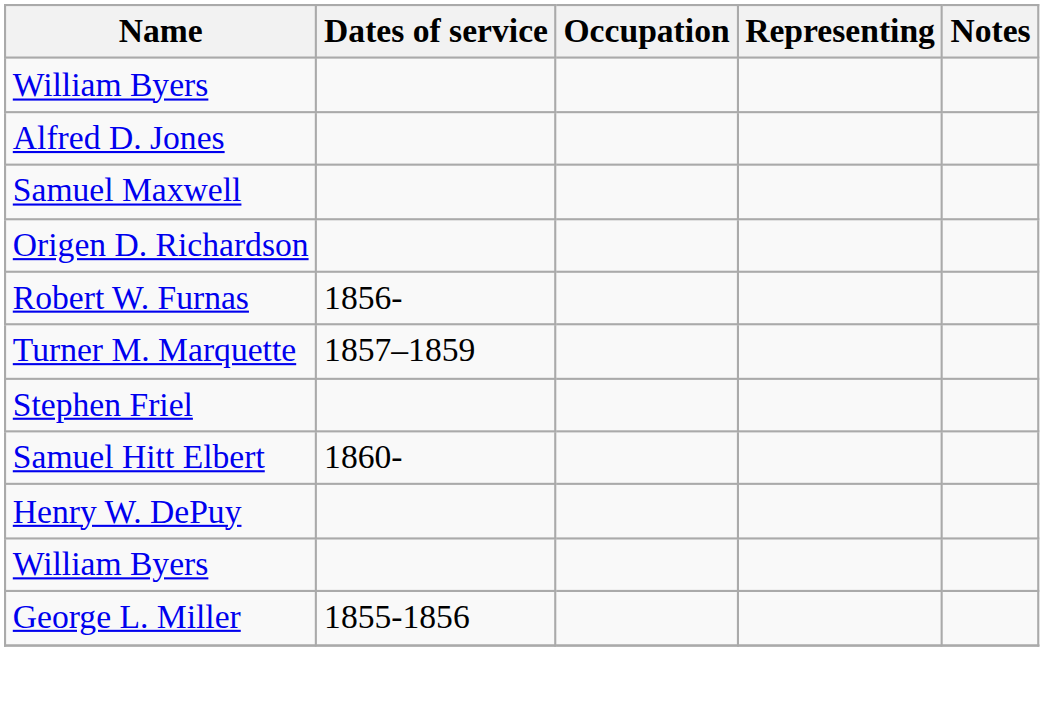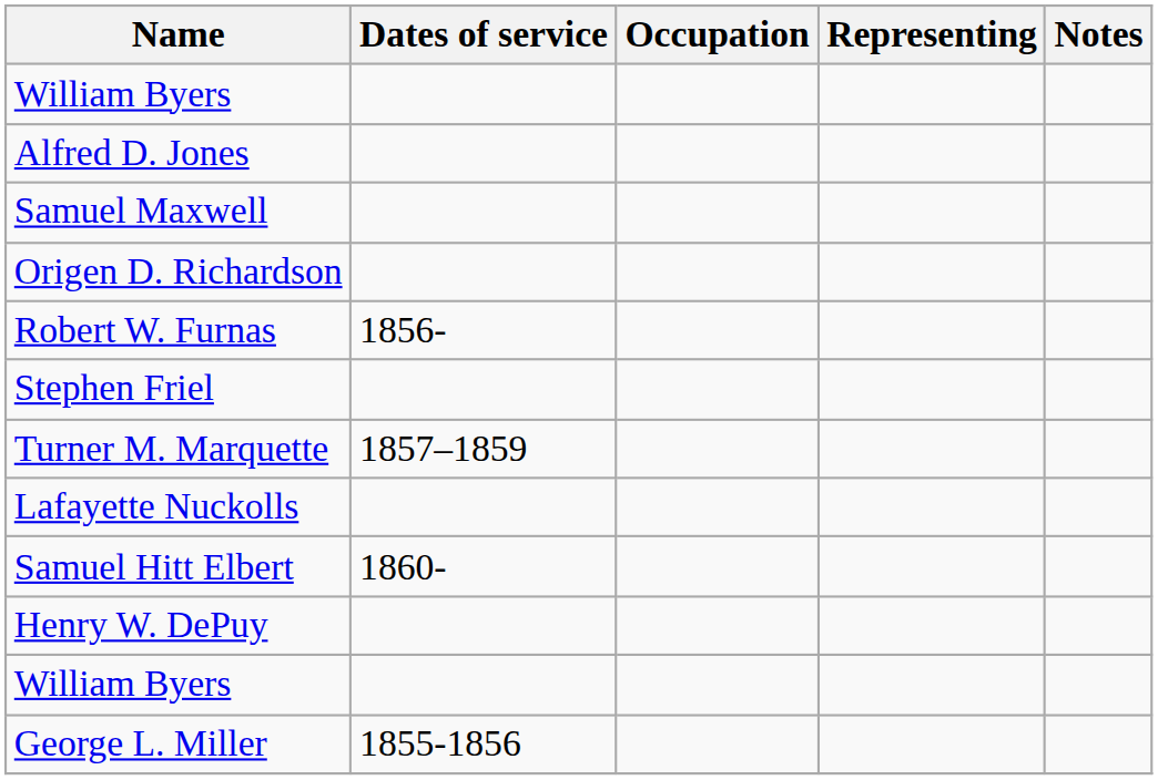 <table class="wikitable">
 <tr>
 <th>Name</th>
 <th>Dates of service</th>
 <th>Occupation</th>
 <th>Representing</th>
 <th>Notes</th>
 </tr>
 <tr>
 <td><a href='#'>William Byers</a></td>
 <td></td>
 <td></td>
 <td></td>
 <td></td>
 </tr>
 <tr>
 <td><a href='#'>Alfred D. Jones</a></td>
 <td></td>
 <td></td>
 <td></td>
 <td></td>
 </tr>
 <tr>
 <td><a href='#'>Samuel Maxwell</a></td>
 <td></td>
 <td></td>
 <td></td>
 <td></td>
 </tr>
 <tr>
 <td><a href='#'>Origen D. Richardson</a></td>
 <td></td>
 <td></td>
 <td></td>
 <td></td>
 </tr>
 <tr>
 <td><a href='#'>Robert W. Furnas</a></td>
 <td>1856-</td>
 <td></td>
 <td></td>
 <td></td>
 </tr>
 <tr>
+<td><a href='#'>Stephen Friel</a></td>
+<td></td>
+<td></td>
+<td></td>
+<td></td>
+</tr>
+<tr>
 <td><a href='#'>Turner M. Marquette</a></td>
 <td>1857–1859</td>
 <td></td>
 <td></td>
 <td></td>
 </tr>
 <tr>
-<td><a href='#'>Stephen Friel</a></td>
+<td><a href='#'>Lafayette Nuckolls</a></td>
 <td></td>
 <td></td>
 <td></td>
 <td></td>
 </tr>
 <tr>
 <td><a href='#'>Samuel Hitt Elbert</a></td>
 <td>1860-</td>
 <td></td>
 <td></td>
 <td></td>
 </tr>
 <tr>
 <td><a href='#'>Henry W. DePuy</a></td>
 <td></td>
 <td></td>
 <td></td>
 <td></td>
 </tr>
 <tr>
 <td><a href='#'>William Byers</a></td>
 <td></td>
 <td></td>
 <td></td>
 <td></td>
 </tr>
 <tr>
 <td><a href='#'>George L. Miller</a></td>
 <td>1855-1856</td>
 <td></td>
 <td></td>
 <td></td>
 </tr>
 <tr>
 </tr>
 </table>
